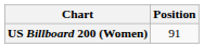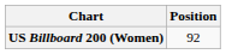 <table class="wikitable plainrowheaders" style="text-align:center">
 <tr>
 <th scope="col">Chart</th>
 <th scope="col">Position</th>
 </tr>
 <tr>
 <th scope="row">US <em>Billboard</em> 200 (Women)</th>
-<td>91</td>
+<td>92</td>
 </tr>
 </table>
